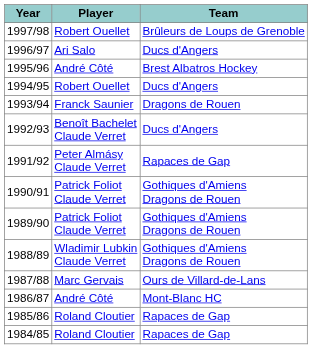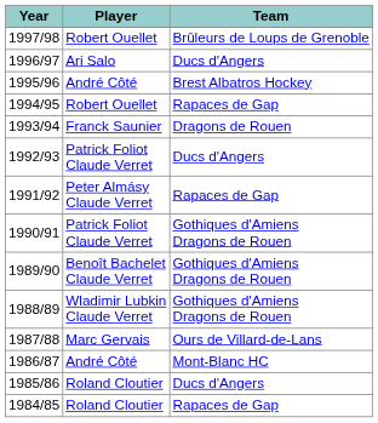 <table cellpadding="3" cellspacing="0" border="1" style="border: gray solid 1px; border-collapse: collapse;">
 <tr>
 <th bgcolor="#96CDCD">Year</th>
 <th bgcolor="#96CDCD">Player</th>
 <th bgcolor="#96CDCD">Team</th>
 </tr>
 <tr>
 <td>1997/98</td>
 <td><a href='#'>Robert Ouellet</a></td>
 <td><a href='#'>Brûleurs de Loups de Grenoble</a></td>
 </tr>
 <tr>
 <td>1996/97</td>
 <td><a href='#'>Ari Salo</a></td>
 <td><a href='#'>Ducs d'Angers</a></td>
 </tr>
 <tr>
 <td>1995/96</td>
 <td><a href='#'>André Côté</a></td>
 <td><a href='#'>Brest Albatros Hockey</a></td>
 </tr>
 <tr>
 <td>1994/95</td>
 <td><a href='#'>Robert Ouellet</a></td>
-<td><a href='#'>Ducs d'Angers</a></td>
+<td><a href='#'>Rapaces de Gap</a></td>
 </tr>
 <tr>
 <td>1993/94</td>
 <td><a href='#'>Franck Saunier</a></td>
 <td><a href='#'>Dragons de Rouen</a></td>
 </tr>
 <tr>
 <td>1992/93</td>
-<td><a href='#'>Benoît Bachelet</a> <br> <a href='#'>Claude Verret</a></td>
+<td><a href='#'>Patrick Foliot</a> <br> <a href='#'>Claude Verret</a></td>
 <td><a href='#'>Ducs d'Angers</a></td>
 </tr>
 <tr>
 <td>1991/92</td>
 <td><a href='#'>Peter Almásy</a> <br> <a href='#'>Claude Verret</a></td>
 <td><a href='#'>Rapaces de Gap</a></td>
 </tr>
 <tr>
 <td>1990/91</td>
 <td><a href='#'>Patrick Foliot</a> <br> <a href='#'>Claude Verret</a></td>
 <td><a href='#'>Gothiques d'Amiens</a> <br> <a href='#'>Dragons de Rouen</a></td>
 </tr>
 <tr>
 <td>1989/90</td>
-<td><a href='#'>Patrick Foliot</a> <br> <a href='#'>Claude Verret</a></td>
+<td><a href='#'>Benoît Bachelet</a> <br> <a href='#'>Claude Verret</a></td>
 <td><a href='#'>Gothiques d'Amiens</a> <br> <a href='#'>Dragons de Rouen</a></td>
 </tr>
 <tr>
 <td>1988/89</td>
 <td><a href='#'>Wladimir Lubkin</a> <br> <a href='#'>Claude Verret</a></td>
 <td><a href='#'>Gothiques d'Amiens</a>  <br> <a href='#'>Dragons de Rouen</a></td>
 </tr>
 <tr>
 <td>1987/88</td>
 <td><a href='#'>Marc Gervais</a></td>
 <td><a href='#'>Ours de Villard-de-Lans</a></td>
 </tr>
 <tr>
 <td>1986/87</td>
 <td><a href='#'>André Côté</a></td>
 <td><a href='#'>Mont-Blanc HC</a></td>
 </tr>
 <tr>
 <td>1985/86</td>
 <td><a href='#'>Roland Cloutier</a></td>
-<td><a href='#'>Rapaces de Gap</a></td>
+<td><a href='#'>Ducs d'Angers</a></td>
 </tr>
 <tr>
 <td>1984/85</td>
 <td><a href='#'>Roland Cloutier</a></td>
 <td><a href='#'>Rapaces de Gap</a></td>
 </tr>
 </table>
